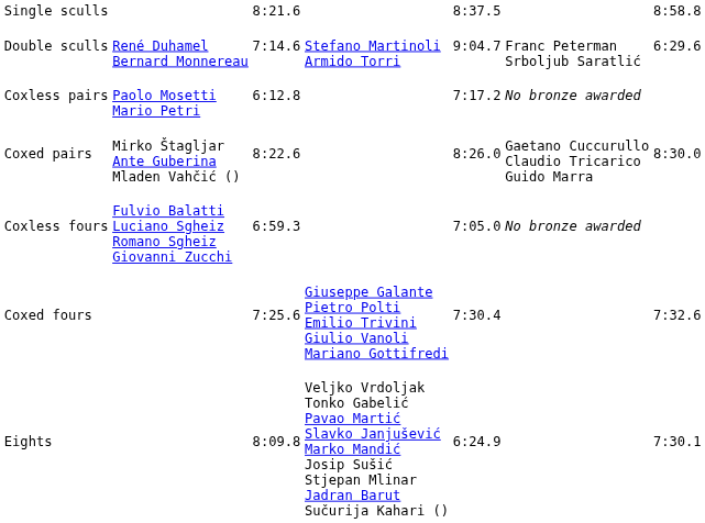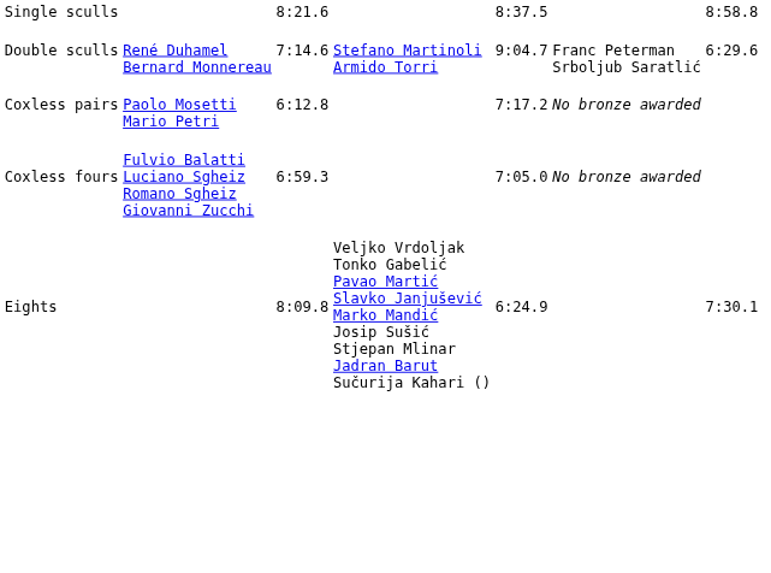 <table>
 <tr>
 <td>Single sculls</td>
 <td></td>
 <td>8:21.6</td>
 <td></td>
 <td>8:37.5</td>
 <td></td>
 <td>8:58.8</td>
 </tr>
 <tr>
 <td>Double sculls</td>
 <td><br><a href='#'>René Duhamel</a><br><a href='#'>Bernard Monnereau</a></td>
 <td>7:14.6</td>
 <td><br><a href='#'>Stefano Martinoli</a><br><a href='#'>Armido Torri</a></td>
 <td>9:04.7</td>
 <td><br>Franc Peterman<br>Srboljub Saratlić</td>
 <td>6:29.6</td>
 </tr>
 <tr>
 <td>Coxless pairs</td>
 <td><br><a href='#'>Paolo Mosetti</a><br><a href='#'>Mario Petri</a></td>
 <td>6:12.8</td>
 <td></td>
 <td>7:17.2</td>
 <td colspan=2><em>No bronze awarded</em></td>
 </tr>
 <tr>
-<td>Coxed pairs</td>
-<td><br>Mirko Štagljar<br><a href='#'>Ante Guberina</a><br>Mladen Vahčić ()</td>
-<td>8:22.6</td>
-<td></td>
-<td>8:26.0</td>
-<td><br>Gaetano Cuccurullo<br>Claudio Tricarico<br>Guido Marra</td>
-<td>8:30.0</td>
-</tr>
-<tr>
 <td>Coxless fours</td>
 <td><br><a href='#'>Fulvio Balatti</a><br><a href='#'>Luciano Sgheiz</a><br><a href='#'>Romano Sgheiz</a><br><a href='#'>Giovanni Zucchi</a></td>
 <td>6:59.3</td>
 <td></td>
 <td>7:05.0</td>
 <td colspan=2><em>No bronze awarded</em></td>
-</tr>
-<tr>
-<td>Coxed fours</td>
-<td></td>
-<td>7:25.6</td>
-<td><br><a href='#'>Giuseppe Galante</a><br><a href='#'>Pietro Polti</a><br><a href='#'>Emilio Trivini</a><br><a href='#'>Giulio Vanoli</a> <br><a href='#'>Mariano Gottifredi</a></td>
-<td>7:30.4</td>
-<td></td>
-<td>7:32.6</td>
 </tr>
 <tr>
 <td>Eights</td>
 <td></td>
 <td>8:09.8</td>
 <td><br>Veljko Vrdoljak<br>Tonko Gabelić<br><a href='#'>Pavao Martić</a><br><a href='#'>Slavko Janjušević</a><br><a href='#'>Marko Mandić</a><br>Josip Sušić<br>Stjepan Mlinar<br><a href='#'>Jadran Barut</a><br>Sučurija Kahari ()</td>
 <td>6:24.9</td>
 <td></td>
 <td>7:30.1</td>
 </tr>
 <tr>
 </tr>
 </table>
